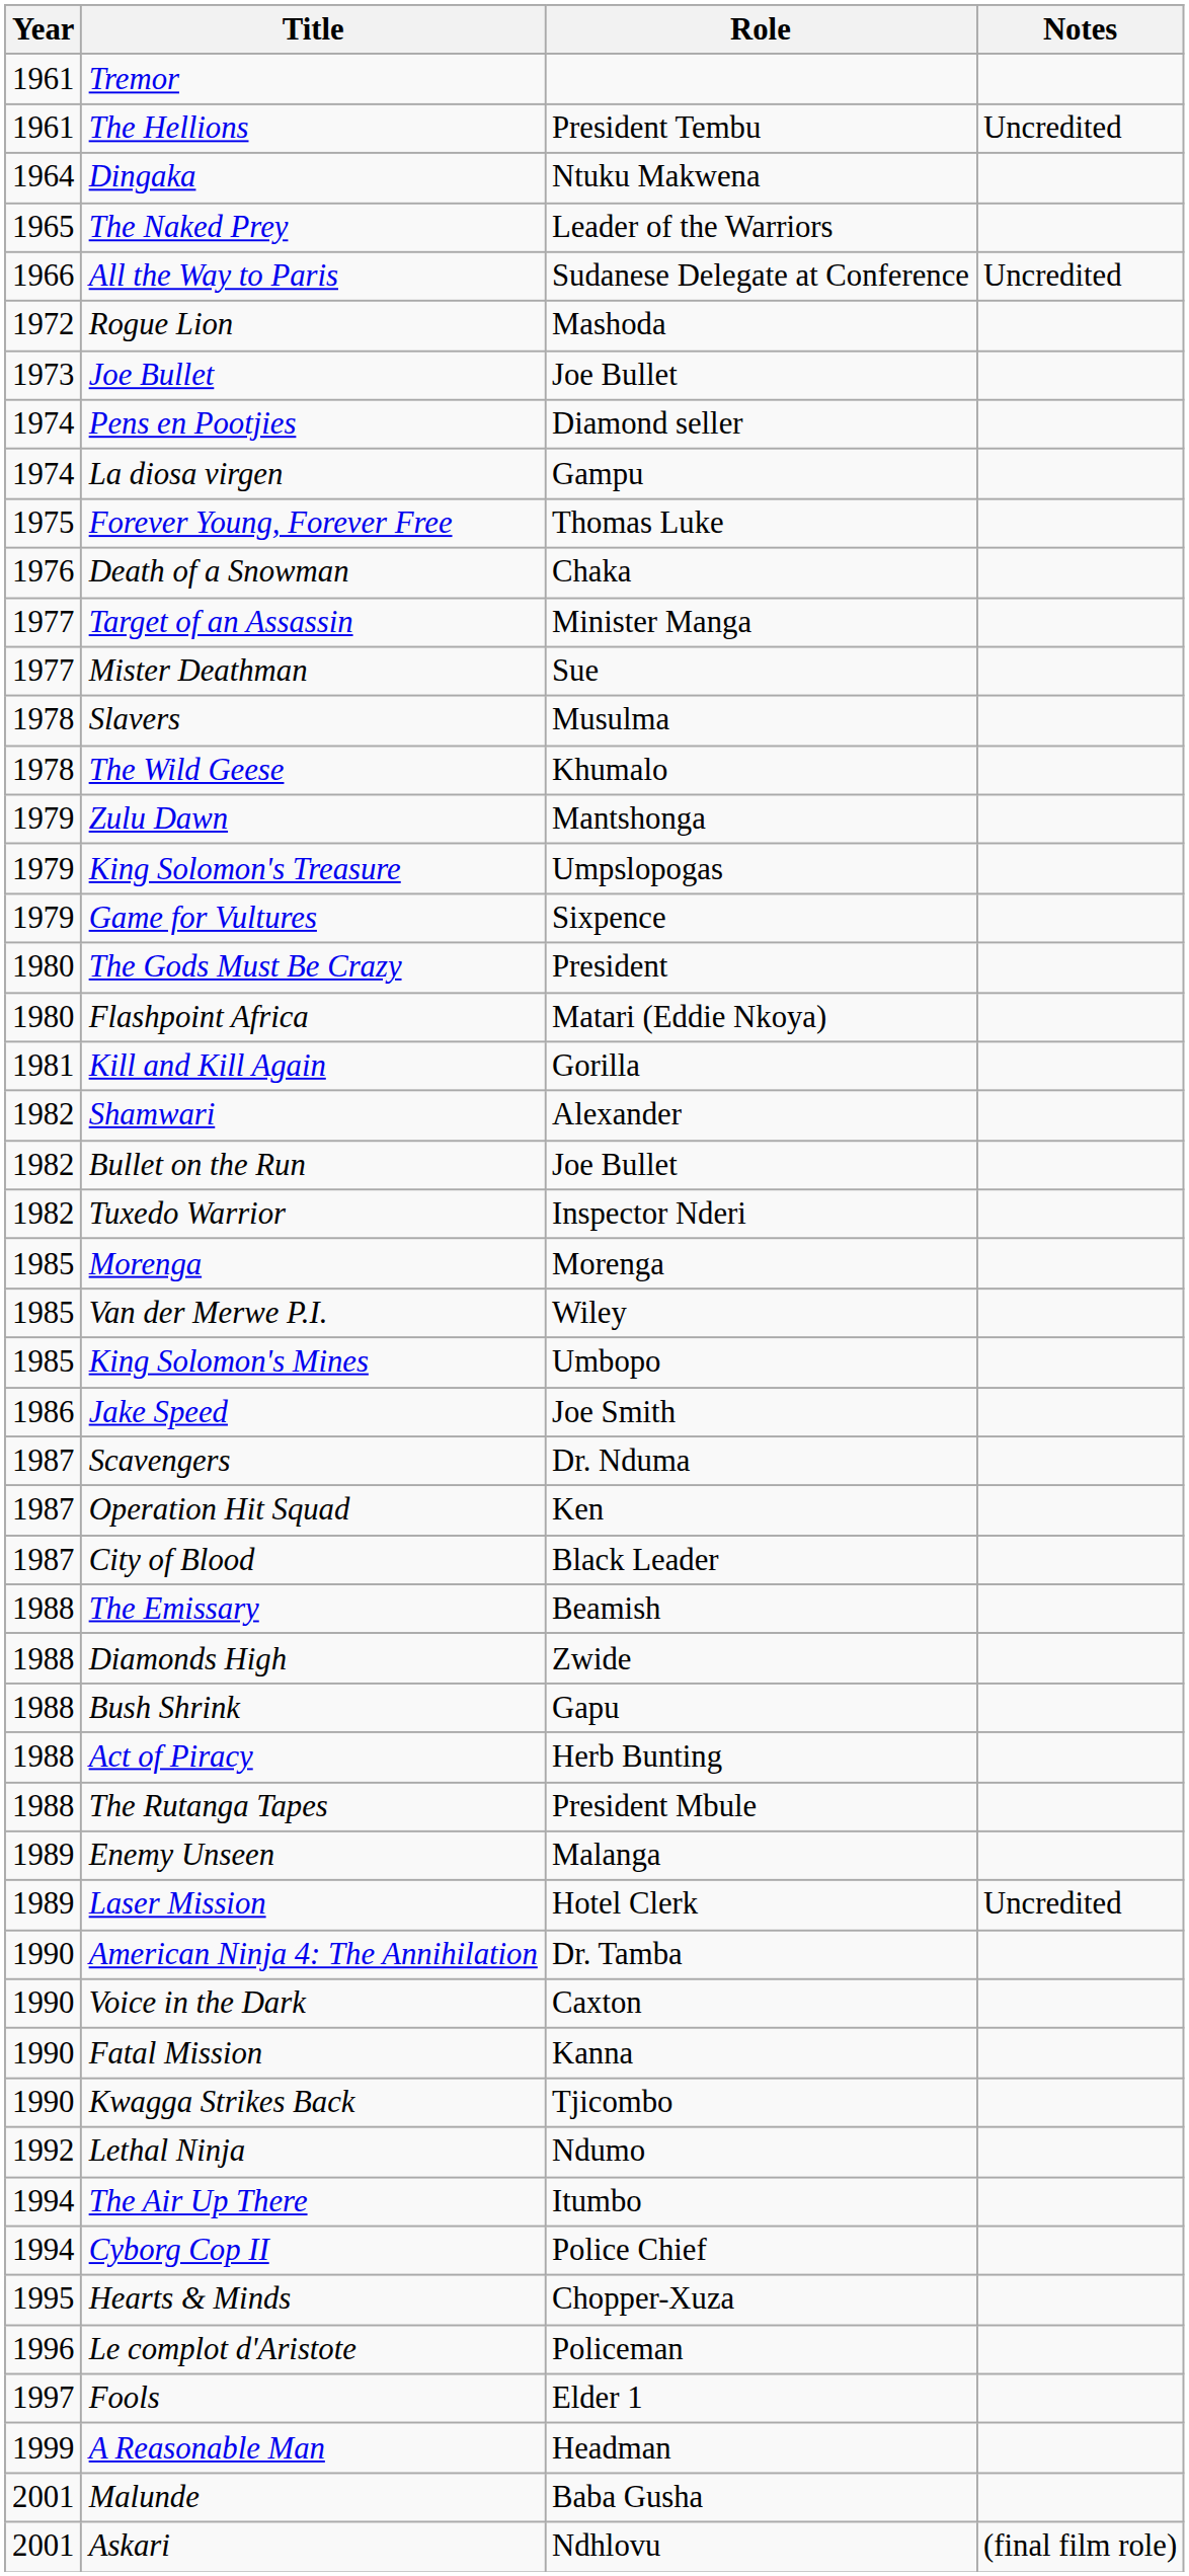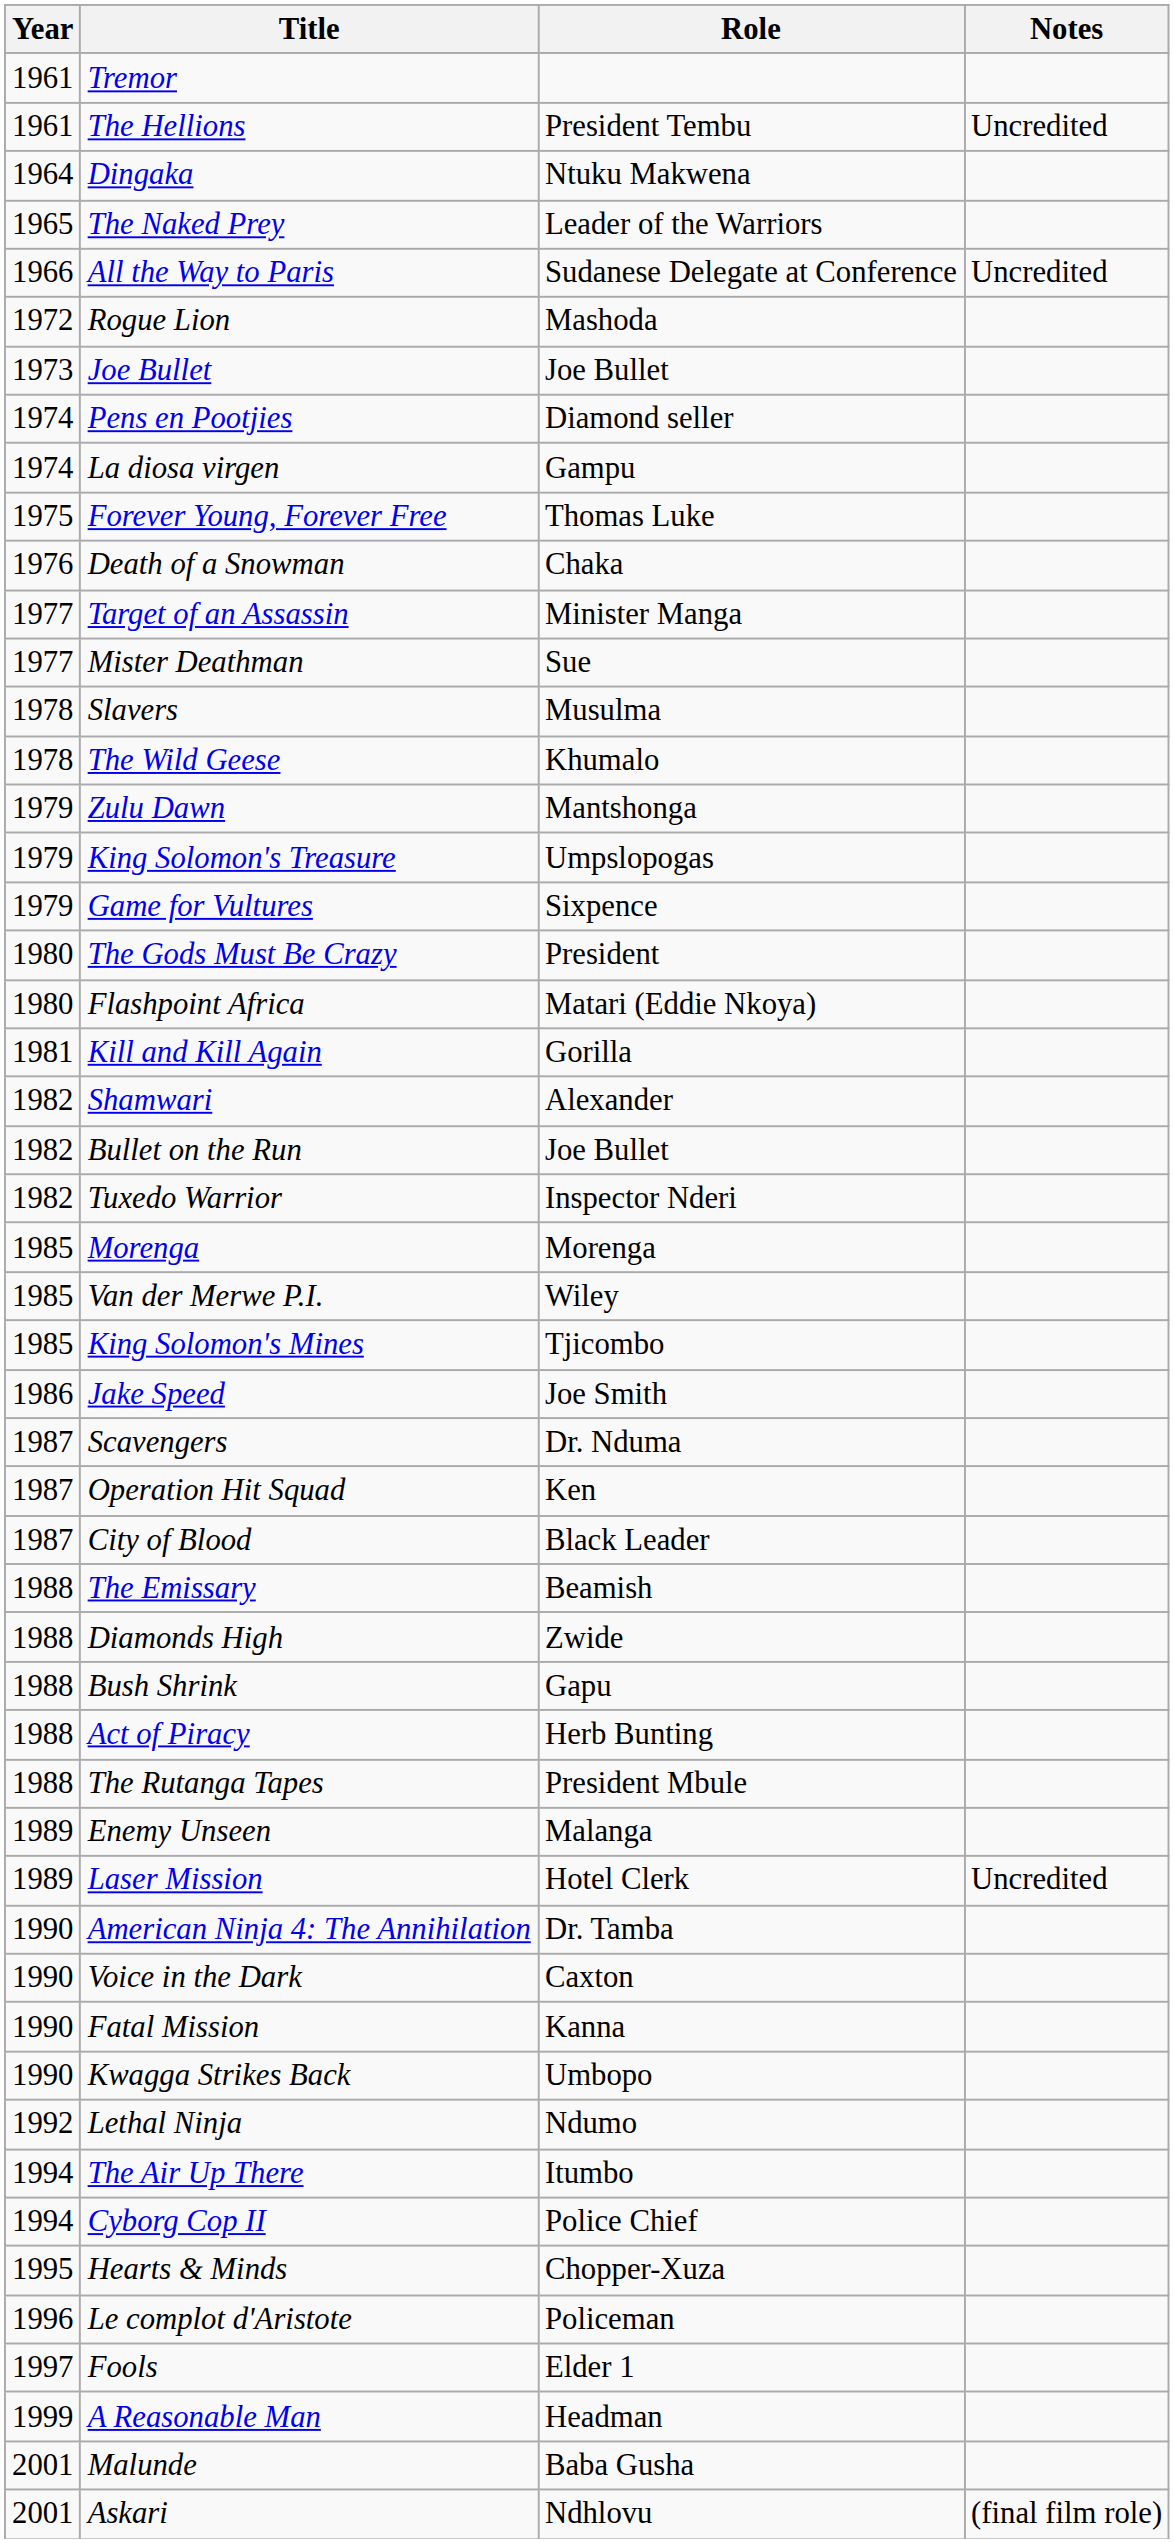 <table class="wikitable">
 <tr>
 <th>Year</th>
 <th>Title</th>
 <th>Role</th>
 <th>Notes</th>
 </tr>
 <tr>
 <td>1961</td>
 <td><em><a href='#'>Tremor</a></em></td>
 <td></td>
 <td></td>
 </tr>
 <tr>
 <td>1961</td>
 <td><em><a href='#'>The Hellions</a></em></td>
 <td>President Tembu</td>
 <td>Uncredited</td>
 </tr>
 <tr>
 <td>1964</td>
 <td><em><a href='#'>Dingaka</a></em></td>
 <td>Ntuku Makwena</td>
 <td></td>
 </tr>
 <tr>
 <td>1965</td>
 <td><em><a href='#'>The Naked Prey</a></em></td>
 <td>Leader of the Warriors</td>
 <td></td>
 </tr>
 <tr>
 <td>1966</td>
 <td><em><a href='#'>All the Way to Paris</a></em></td>
 <td>Sudanese Delegate at Conference</td>
 <td>Uncredited</td>
 </tr>
 <tr>
 <td>1972</td>
 <td><em>Rogue Lion</em></td>
 <td>Mashoda</td>
 <td></td>
 </tr>
 <tr>
 <td>1973</td>
 <td><em><a href='#'>Joe Bullet</a></em></td>
 <td>Joe Bullet</td>
 <td></td>
 </tr>
 <tr>
 <td>1974</td>
 <td><em><a href='#'>Pens en Pootjies</a></em></td>
 <td>Diamond seller</td>
 <td></td>
 </tr>
 <tr>
 <td>1974</td>
 <td><em>La diosa virgen</em></td>
 <td>Gampu</td>
 <td></td>
 </tr>
 <tr>
 <td>1975</td>
 <td><em><a href='#'>Forever Young, Forever Free</a></em></td>
 <td>Thomas Luke</td>
 <td></td>
 </tr>
 <tr>
 <td>1976</td>
 <td><em>Death of a Snowman</em></td>
 <td>Chaka</td>
 <td></td>
 </tr>
 <tr>
 <td>1977</td>
 <td><em><a href='#'>Target of an Assassin</a></em></td>
 <td>Minister Manga</td>
 <td></td>
 </tr>
 <tr>
 <td>1977</td>
 <td><em>Mister Deathman</em></td>
 <td>Sue</td>
 <td></td>
 </tr>
 <tr>
 <td>1978</td>
 <td><em>Slavers</em></td>
 <td>Musulma</td>
 <td></td>
 </tr>
 <tr>
 <td>1978</td>
 <td><em><a href='#'>The Wild Geese</a></em></td>
 <td>Khumalo</td>
 <td></td>
 </tr>
 <tr>
 <td>1979</td>
 <td><em><a href='#'>Zulu Dawn</a></em></td>
 <td>Mantshonga</td>
 <td></td>
 </tr>
 <tr>
 <td>1979</td>
 <td><em><a href='#'>King Solomon's Treasure</a></em></td>
 <td>Umpslopogas</td>
 <td></td>
 </tr>
 <tr>
 <td>1979</td>
 <td><em><a href='#'>Game for Vultures</a></em></td>
 <td>Sixpence</td>
 <td></td>
 </tr>
 <tr>
 <td>1980</td>
 <td><em><a href='#'>The Gods Must Be Crazy</a></em></td>
 <td>President</td>
 <td></td>
 </tr>
 <tr>
 <td>1980</td>
 <td><em>Flashpoint Africa</em></td>
 <td>Matari (Eddie Nkoya)</td>
 <td></td>
 </tr>
 <tr>
 <td>1981</td>
 <td><em><a href='#'>Kill and Kill Again</a></em></td>
 <td>Gorilla</td>
 <td></td>
 </tr>
 <tr>
 <td>1982</td>
 <td><em><a href='#'>Shamwari</a></em></td>
 <td>Alexander</td>
 <td></td>
 </tr>
 <tr>
 <td>1982</td>
 <td><em>Bullet on the Run</em></td>
 <td>Joe Bullet</td>
 <td></td>
 </tr>
 <tr>
 <td>1982</td>
 <td><em>Tuxedo Warrior</em></td>
 <td>Inspector Nderi</td>
 <td></td>
 </tr>
 <tr>
 <td>1985</td>
 <td><em><a href='#'>Morenga</a></em></td>
 <td>Morenga</td>
 <td></td>
 </tr>
 <tr>
 <td>1985</td>
 <td><em>Van der Merwe P.I.</em></td>
 <td>Wiley</td>
 <td></td>
 </tr>
 <tr>
 <td>1985</td>
 <td><em><a href='#'>King Solomon's Mines</a></em></td>
-<td>Umbopo</td>
+<td>Tjicombo</td>
 <td></td>
 </tr>
 <tr>
 <td>1986</td>
 <td><em><a href='#'>Jake Speed</a></em></td>
 <td>Joe Smith</td>
 <td></td>
 </tr>
 <tr>
 <td>1987</td>
 <td><em>Scavengers</em></td>
 <td>Dr. Nduma</td>
 <td></td>
 </tr>
 <tr>
 <td>1987</td>
 <td><em>Operation Hit Squad</em></td>
 <td>Ken</td>
 <td></td>
 </tr>
 <tr>
 <td>1987</td>
 <td><em>City of Blood</em></td>
 <td>Black Leader</td>
 <td></td>
 </tr>
 <tr>
 <td>1988</td>
 <td><em><a href='#'>The Emissary</a></em></td>
 <td>Beamish</td>
 <td></td>
 </tr>
 <tr>
 <td>1988</td>
 <td><em>Diamonds High</em></td>
 <td>Zwide</td>
 <td></td>
 </tr>
 <tr>
 <td>1988</td>
 <td><em>Bush Shrink</em></td>
 <td>Gapu</td>
 <td></td>
 </tr>
 <tr>
 <td>1988</td>
 <td><em><a href='#'>Act of Piracy</a></em></td>
 <td>Herb Bunting</td>
 <td></td>
 </tr>
 <tr>
 <td>1988</td>
 <td><em>The Rutanga Tapes</em></td>
 <td>President Mbule</td>
 <td></td>
 </tr>
 <tr>
 <td>1989</td>
 <td><em>Enemy Unseen</em></td>
 <td>Malanga</td>
 <td></td>
 </tr>
 <tr>
 <td>1989</td>
 <td><em><a href='#'>Laser Mission</a></em></td>
 <td>Hotel Clerk</td>
 <td>Uncredited</td>
 </tr>
 <tr>
 <td>1990</td>
 <td><em><a href='#'>American Ninja 4: The Annihilation</a></em></td>
 <td>Dr. Tamba</td>
 <td></td>
 </tr>
 <tr>
 <td>1990</td>
 <td><em>Voice in the Dark</em></td>
 <td>Caxton</td>
 <td></td>
 </tr>
 <tr>
 <td>1990</td>
 <td><em>Fatal Mission</em></td>
 <td>Kanna</td>
 <td></td>
 </tr>
 <tr>
 <td>1990</td>
 <td><em>Kwagga Strikes Back</em></td>
-<td>Tjicombo</td>
+<td>Umbopo</td>
 <td></td>
 </tr>
 <tr>
 <td>1992</td>
 <td><em>Lethal Ninja</em></td>
 <td>Ndumo</td>
 <td></td>
 </tr>
 <tr>
 <td>1994</td>
 <td><em><a href='#'>The Air Up There</a></em></td>
 <td>Itumbo</td>
 <td></td>
 </tr>
 <tr>
 <td>1994</td>
 <td><em><a href='#'>Cyborg Cop II</a></em></td>
 <td>Police Chief</td>
 <td></td>
 </tr>
 <tr>
 <td>1995</td>
 <td><em>Hearts & Minds</em></td>
 <td>Chopper-Xuza</td>
 <td></td>
 </tr>
 <tr>
 <td>1996</td>
 <td><em>Le complot d'Aristote</em></td>
 <td>Policeman</td>
 <td></td>
 </tr>
 <tr>
 <td>1997</td>
 <td><em>Fools</em></td>
 <td>Elder 1</td>
 <td></td>
 </tr>
 <tr>
 <td>1999</td>
 <td><em><a href='#'>A Reasonable Man</a></em></td>
 <td>Headman</td>
 <td></td>
 </tr>
 <tr>
 <td>2001</td>
 <td><em>Malunde</em></td>
 <td>Baba Gusha</td>
 <td></td>
 </tr>
 <tr>
 <td>2001</td>
 <td><em>Askari</em></td>
 <td>Ndhlovu</td>
 <td>(final film role)</td>
 </tr>
 </table>
